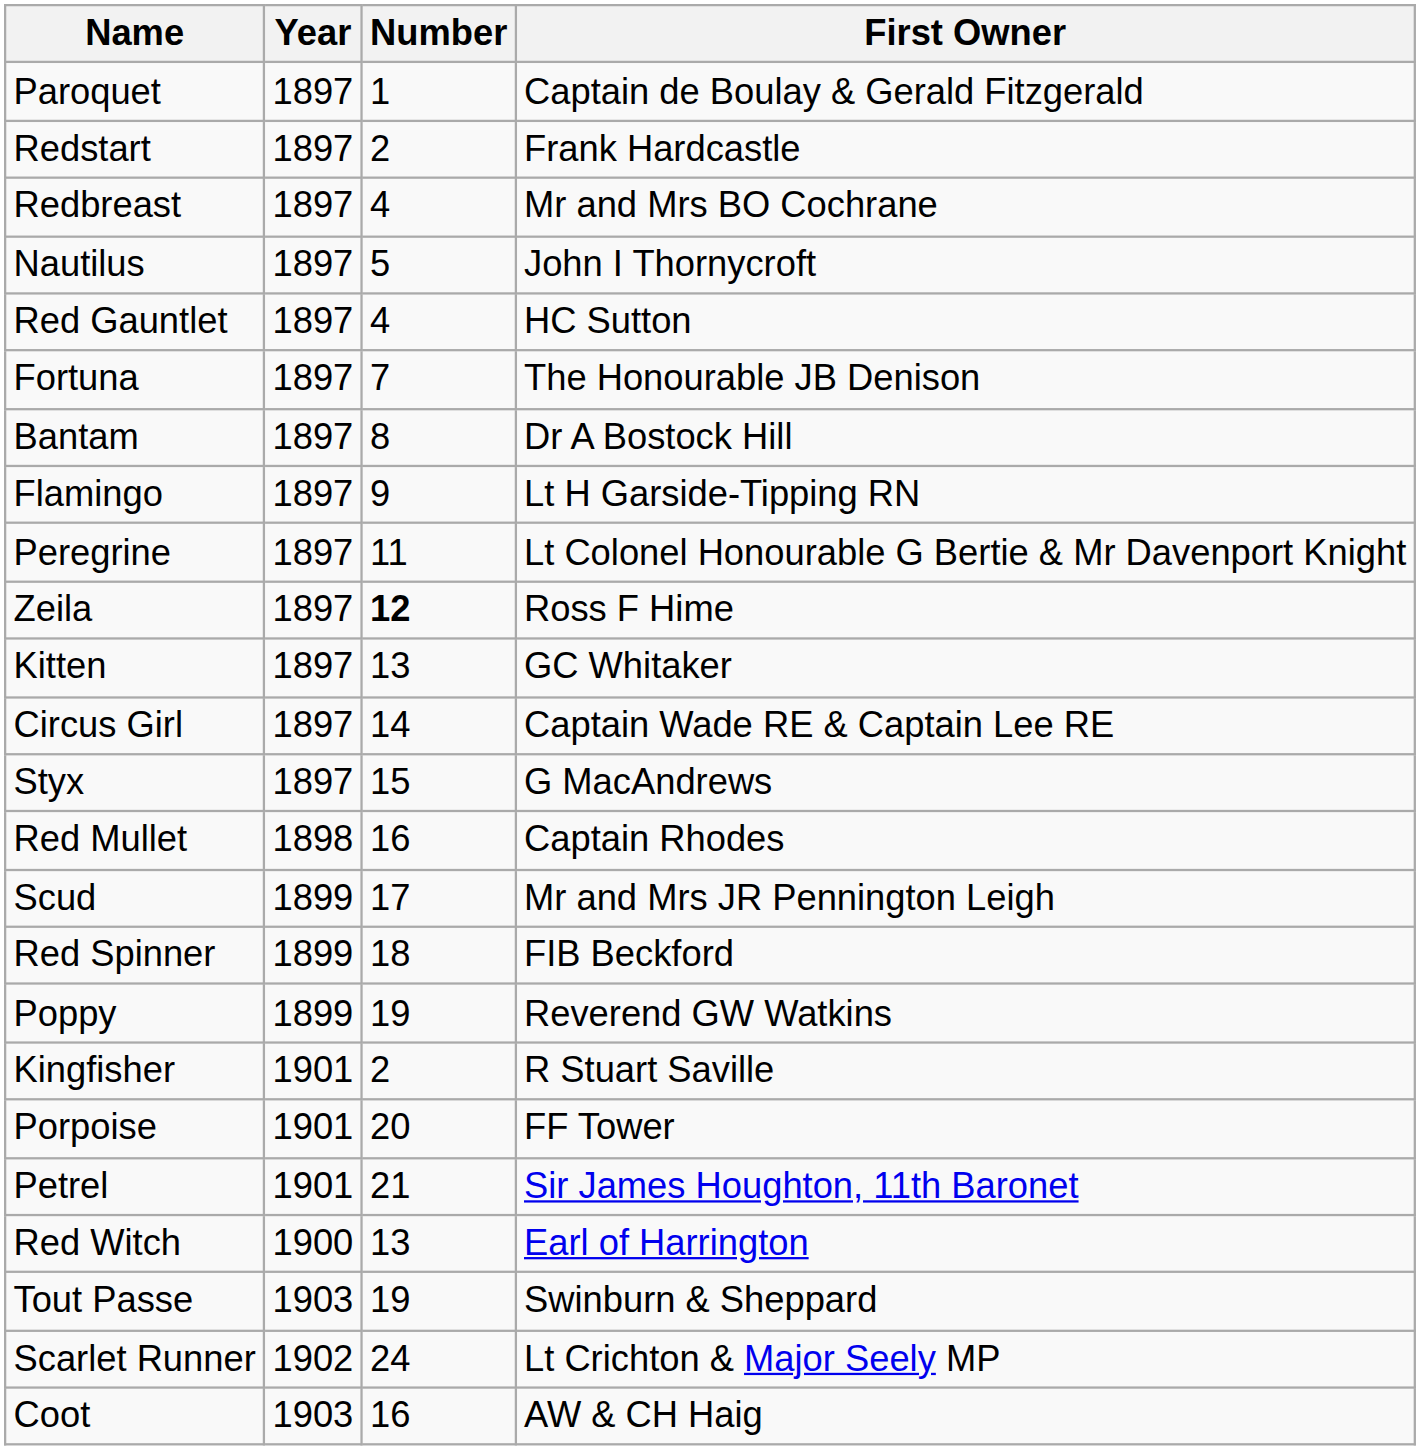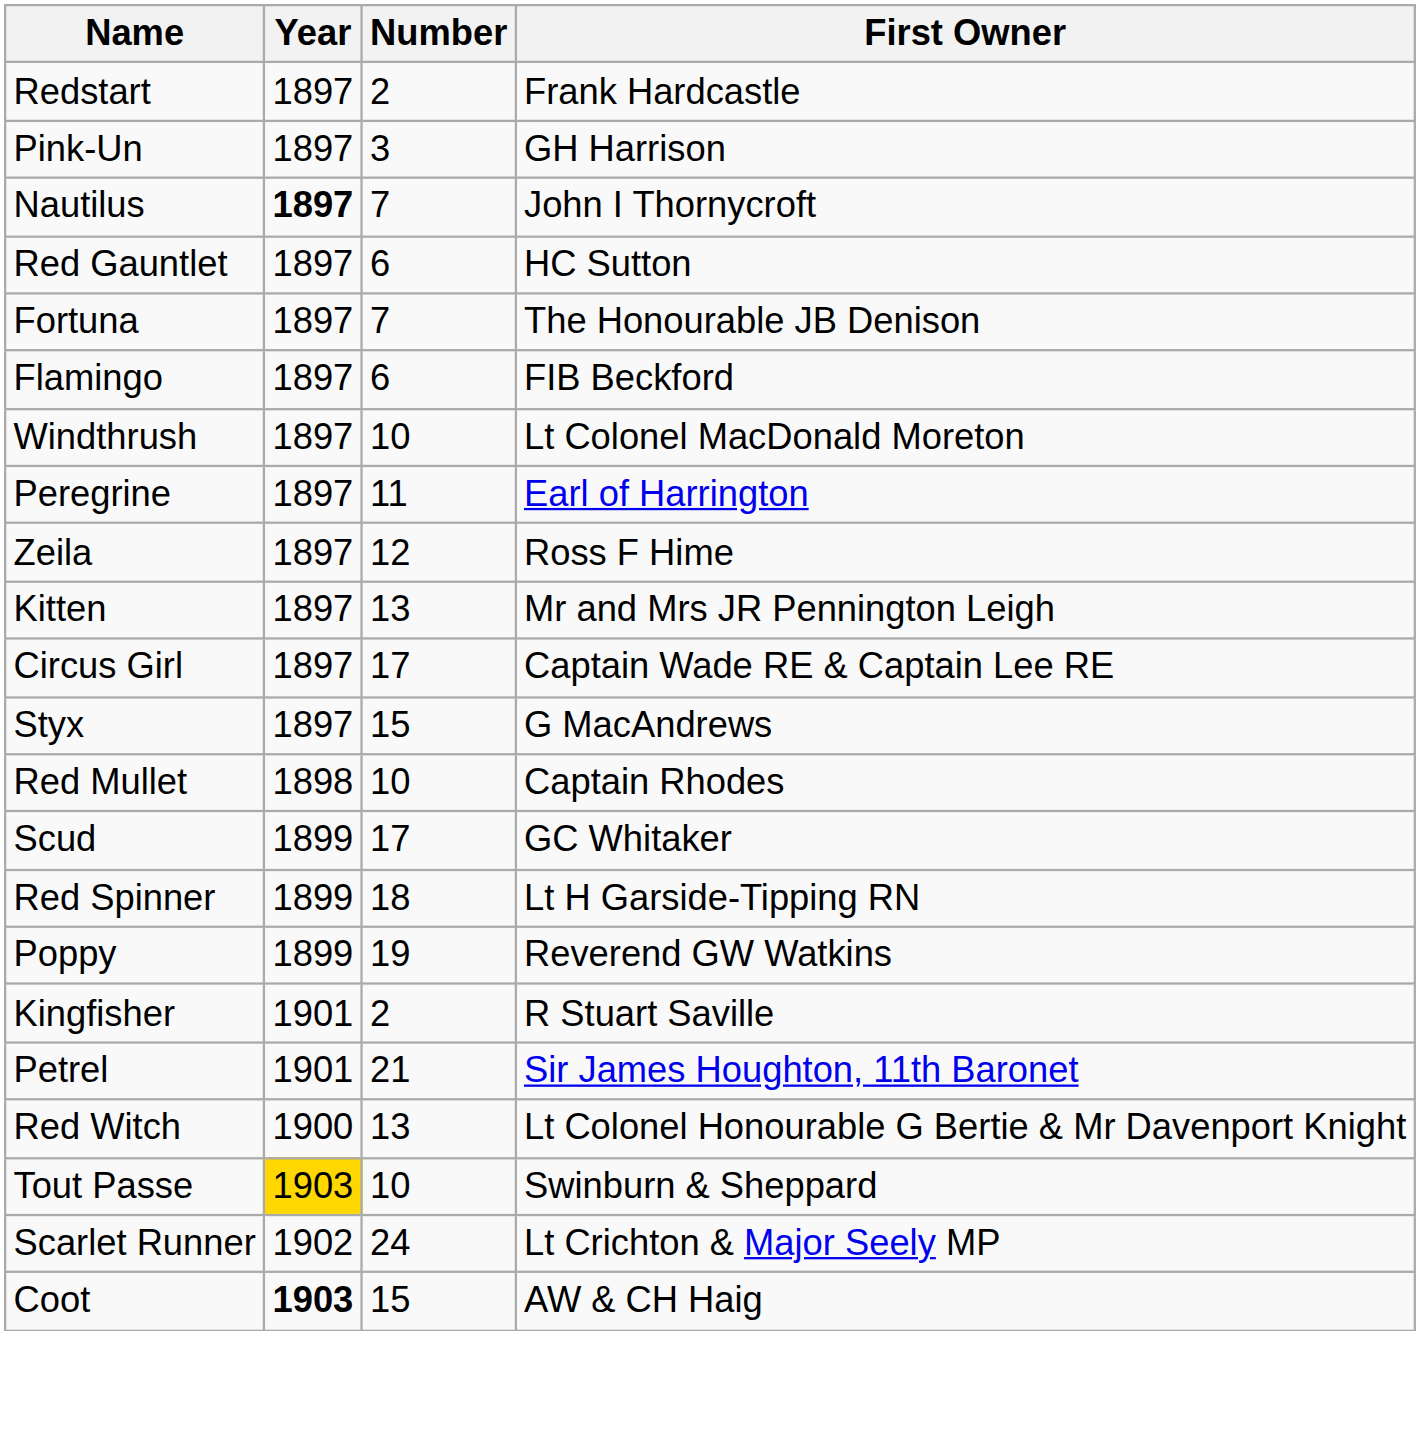 <table class="wikitable">
 <tr>
 <th>Name</th>
 <th>Year</th>
 <th>Number</th>
 <th>First Owner</th>
 </tr>
 <tr>
-<td>Paroquet</td>
-<td>1897</td>
-<td>1</td>
-<td>Captain de Boulay & Gerald Fitzgerald</td>
-</tr>
-<tr>
 <td>Redstart</td>
 <td>1897</td>
 <td>2</td>
 <td>Frank Hardcastle</td>
 </tr>
 <tr>
-<td>Redbreast</td>
+<td>Pink-Un</td>
 <td>1897</td>
-<td>4</td>
-<td>Mr and Mrs BO Cochrane</td>
+<td>3</td>
+<td>GH Harrison</td>
 </tr>
 <tr>
 <td>Nautilus</td>
-<td>1897</td>
-<td>5</td>
+<td><strong>1897</strong></td>
+<td>7</td>
 <td>John I Thornycroft</td>
 </tr>
 <tr>
 <td>Red Gauntlet</td>
 <td>1897</td>
-<td>4</td>
+<td>6</td>
 <td>HC Sutton</td>
 </tr>
 <tr>
 <td>Fortuna</td>
 <td>1897</td>
 <td>7</td>
 <td>The Honourable JB Denison</td>
 </tr>
 <tr>
-<td>Bantam</td>
+<td>Flamingo</td>
 <td>1897</td>
-<td>8</td>
-<td>Dr A Bostock Hill</td>
+<td>6</td>
+<td>FIB Beckford</td>
 </tr>
 <tr>
-<td>Flamingo</td>
+<td>Windthrush</td>
 <td>1897</td>
-<td>9</td>
-<td>Lt H Garside-Tipping RN</td>
+<td>10</td>
+<td>Lt Colonel MacDonald Moreton</td>
 </tr>
 <tr>
 <td>Peregrine</td>
 <td>1897</td>
 <td>11</td>
-<td>Lt Colonel Honourable G Bertie & Mr Davenport Knight</td>
+<td><a href='#'>Earl of Harrington</a></td>
 </tr>
 <tr>
 <td>Zeila</td>
 <td>1897</td>
-<td><strong>12</strong></td>
+<td>12</td>
 <td>Ross F Hime</td>
 </tr>
 <tr>
 <td>Kitten</td>
 <td>1897</td>
 <td>13</td>
-<td>GC Whitaker</td>
+<td>Mr and Mrs JR Pennington Leigh</td>
 </tr>
 <tr>
 <td>Circus Girl</td>
 <td>1897</td>
-<td>14</td>
+<td>17</td>
 <td>Captain Wade RE & Captain Lee RE</td>
 </tr>
 <tr>
 <td>Styx</td>
 <td>1897</td>
 <td>15</td>
 <td>G MacAndrews</td>
 </tr>
 <tr>
 <td>Red Mullet</td>
 <td>1898</td>
-<td>16</td>
+<td>10</td>
 <td>Captain Rhodes</td>
 </tr>
 <tr>
 <td>Scud</td>
 <td>1899</td>
 <td>17</td>
-<td>Mr and Mrs JR Pennington Leigh</td>
+<td>GC Whitaker</td>
 </tr>
 <tr>
 <td>Red Spinner</td>
 <td>1899</td>
 <td>18</td>
-<td>FIB Beckford</td>
+<td>Lt H Garside-Tipping RN</td>
 </tr>
 <tr>
 <td>Poppy</td>
 <td>1899</td>
 <td>19</td>
 <td>Reverend GW Watkins</td>
 </tr>
 <tr>
 <td>Kingfisher</td>
 <td>1901</td>
 <td>2</td>
 <td>R Stuart Saville</td>
 </tr>
 <tr>
-<td>Porpoise</td>
-<td>1901</td>
-<td>20</td>
-<td>FF Tower</td>
-</tr>
-<tr>
 <td>Petrel</td>
 <td>1901</td>
 <td>21</td>
 <td><a href='#'>Sir James Houghton, 11th Baronet</a></td>
 </tr>
 <tr>
 <td>Red Witch</td>
 <td>1900</td>
 <td>13</td>
-<td><a href='#'>Earl of Harrington</a></td>
+<td>Lt Colonel Honourable G Bertie & Mr Davenport Knight</td>
 </tr>
 <tr>
 <td>Tout Passe</td>
-<td>1903</td>
-<td>19</td>
+<td style="background: gold;">1903</td>
+<td>10</td>
 <td>Swinburn & Sheppard</td>
 </tr>
 <tr>
 <td>Scarlet Runner</td>
 <td>1902</td>
 <td>24</td>
 <td>Lt Crichton & <a href='#'>Major Seely</a> MP</td>
 </tr>
 <tr>
 <td>Coot</td>
-<td>1903</td>
-<td>16</td>
+<td><strong>1903</strong></td>
+<td>15</td>
 <td>AW & CH Haig</td>
 </tr>
 </table>
